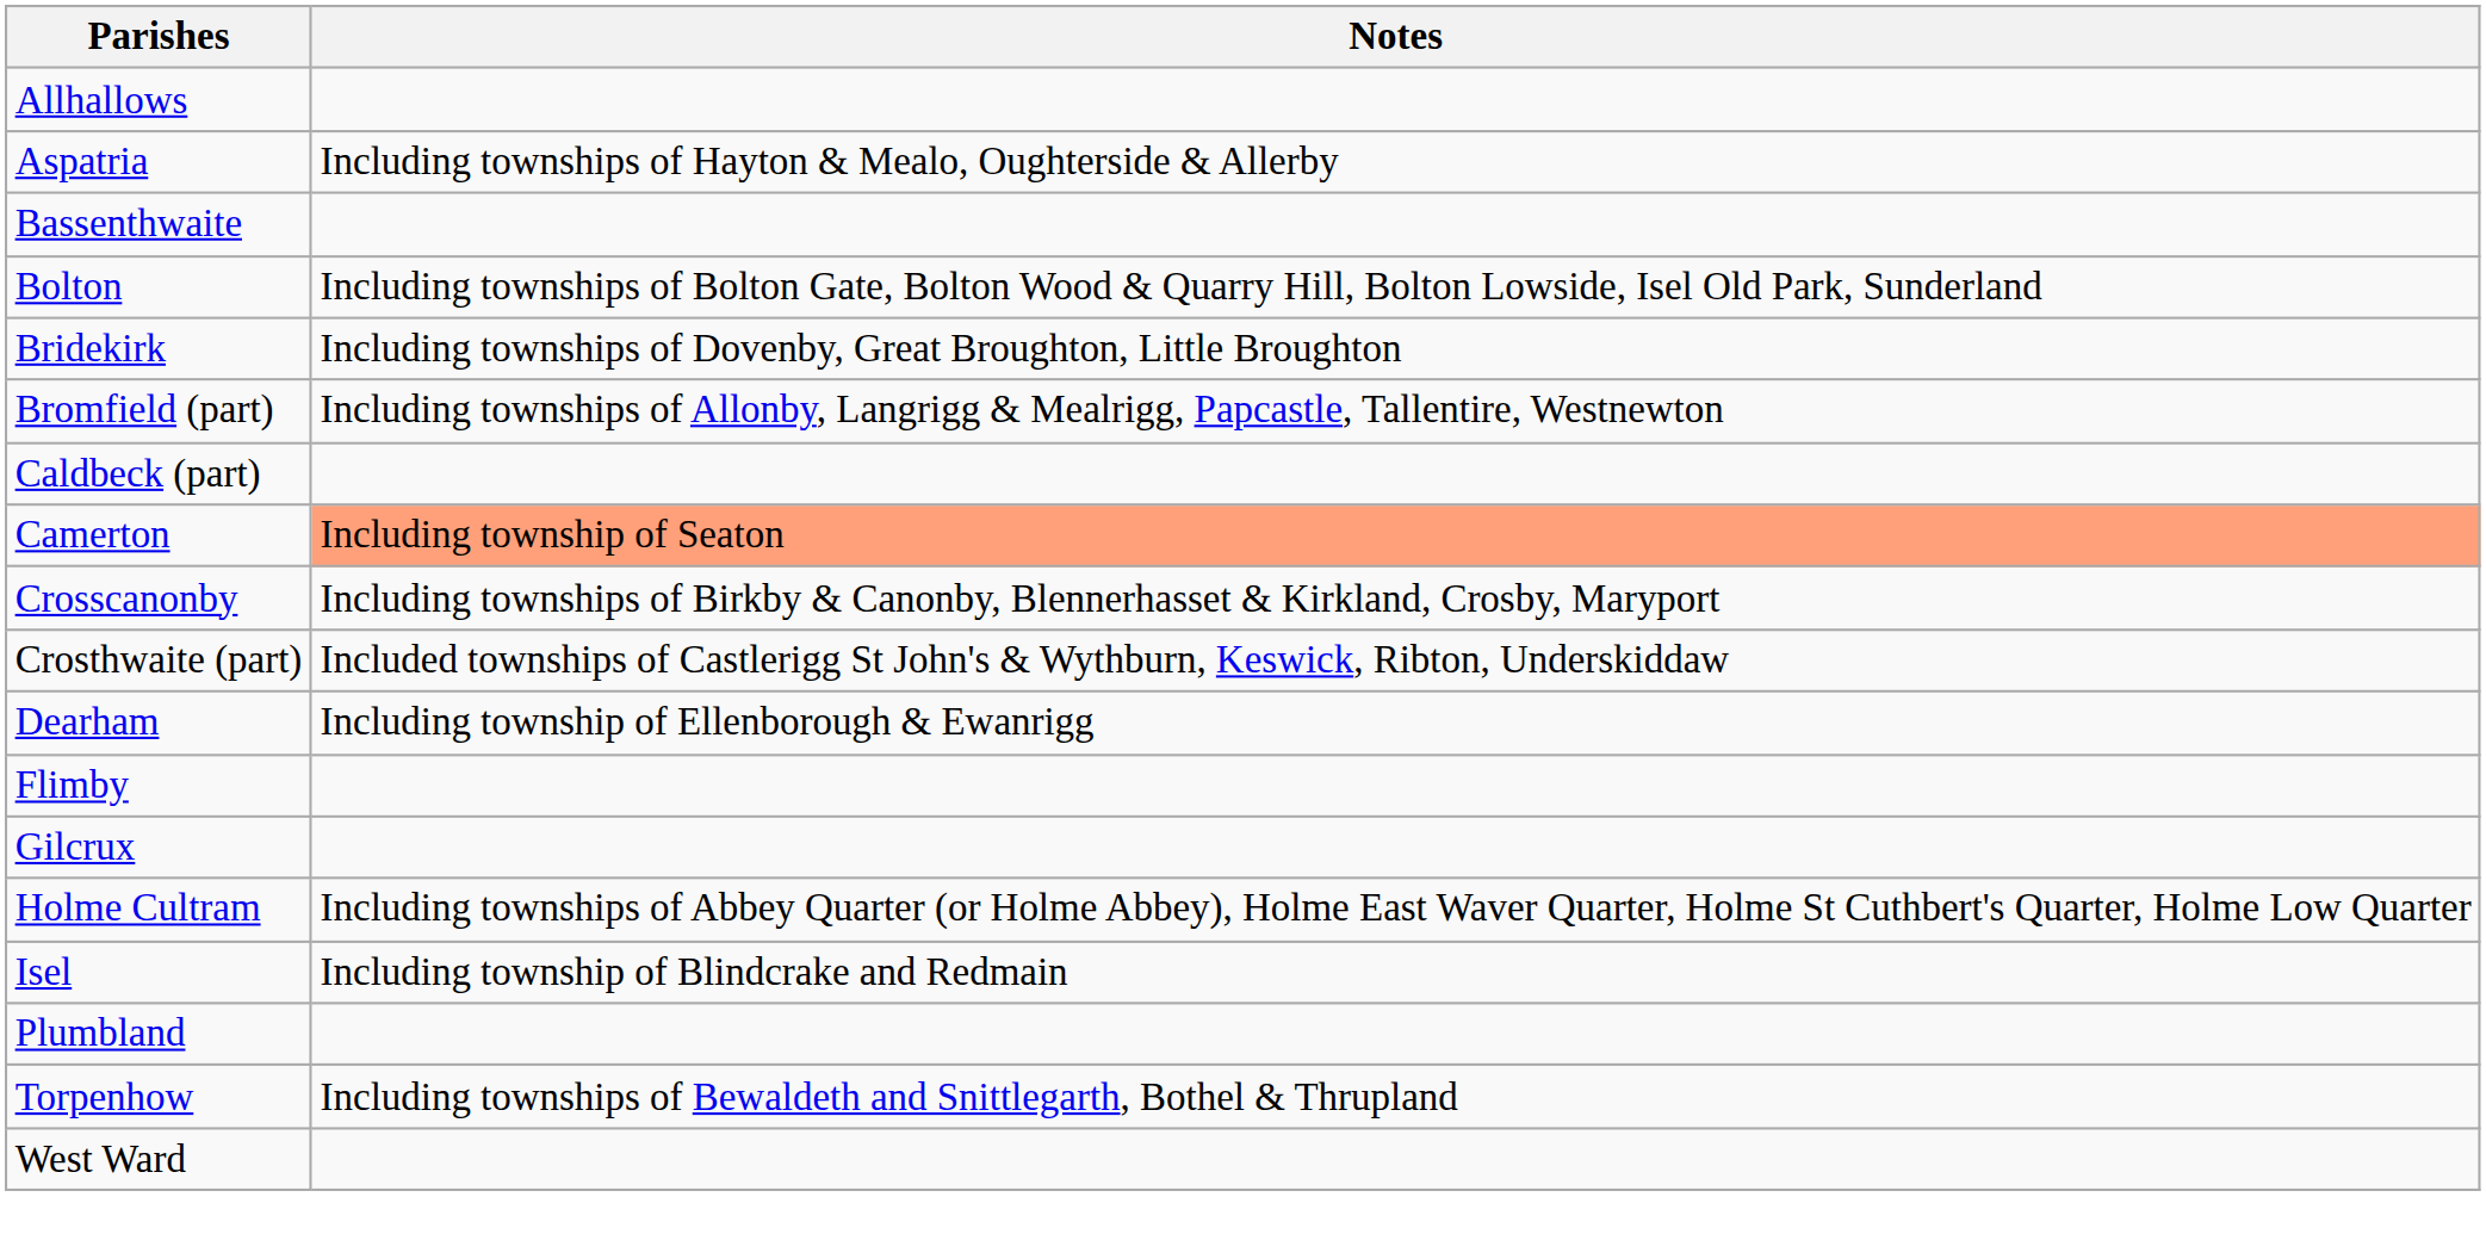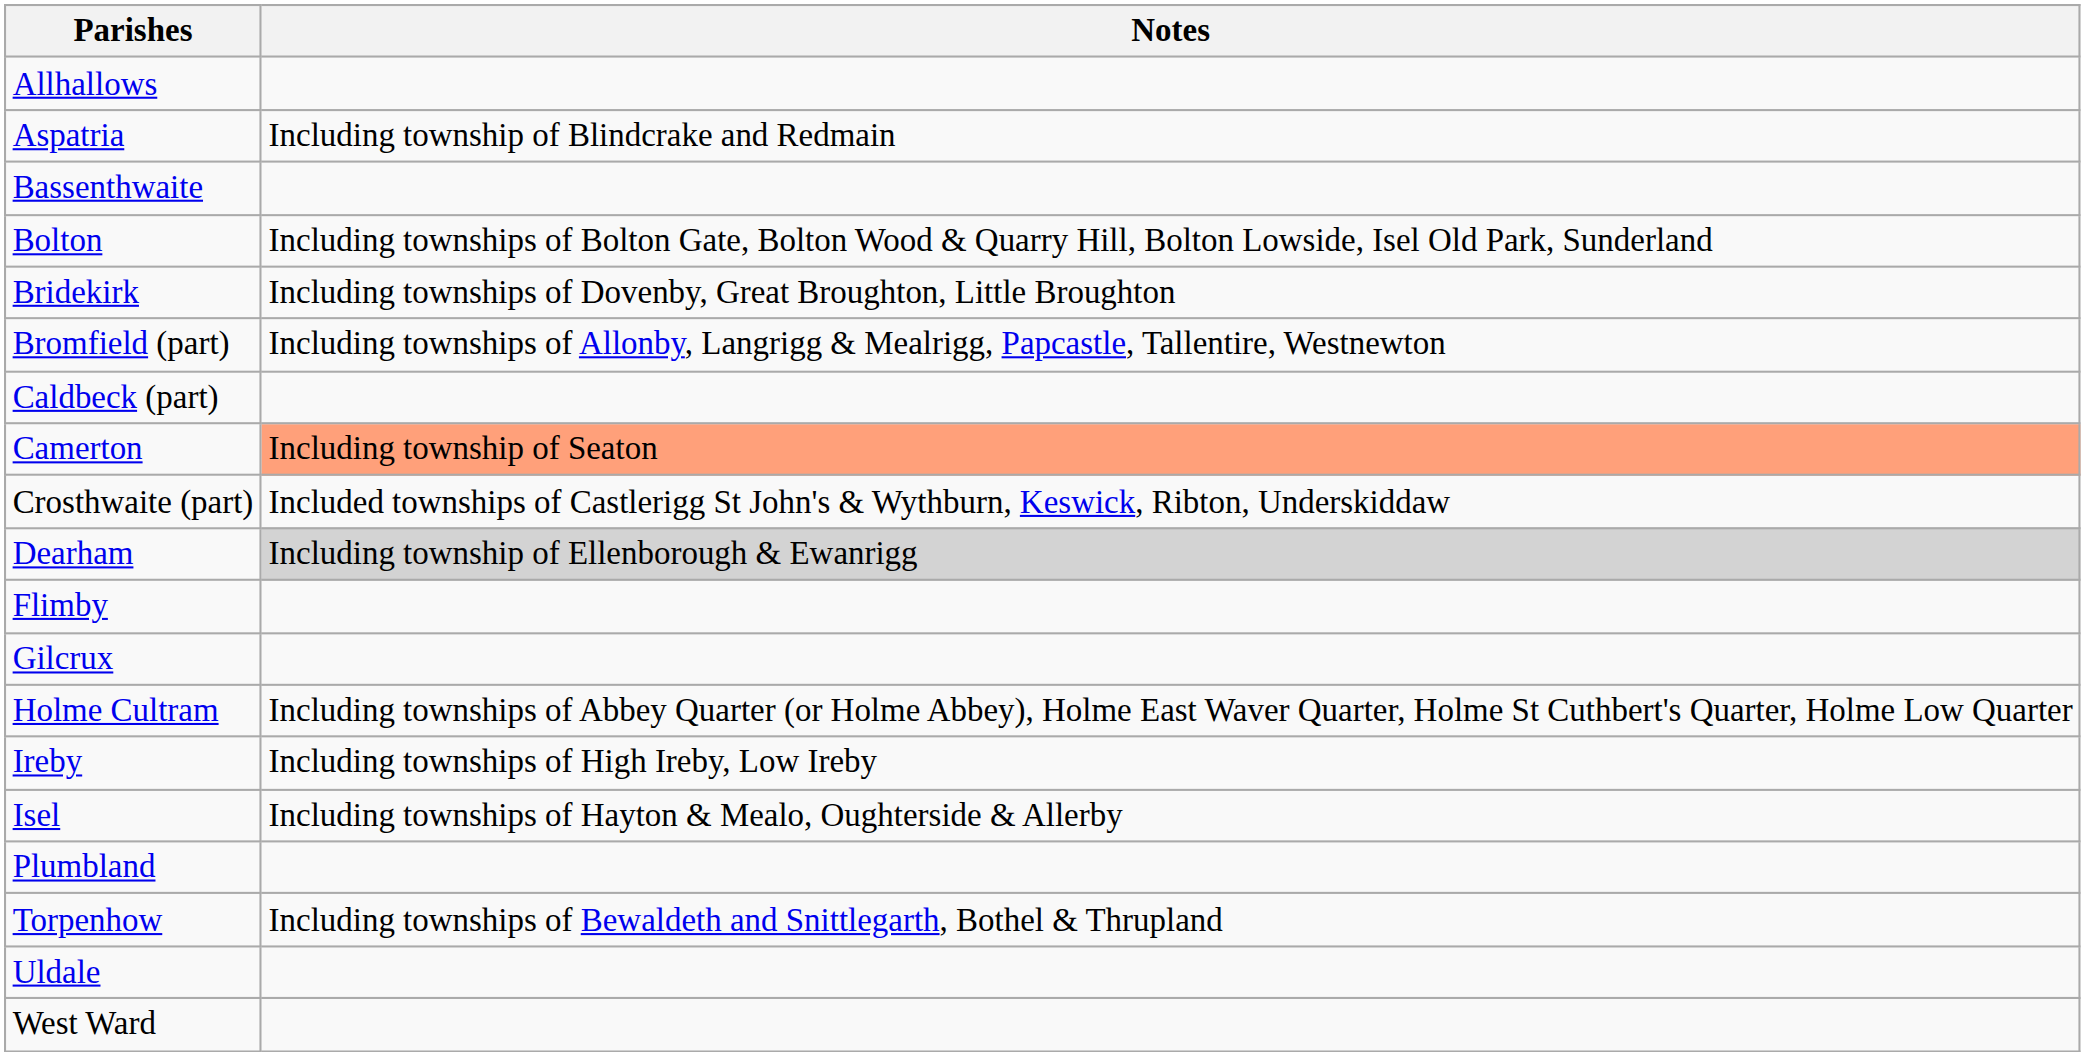 <table class="wikitable">
 <tr>
 <th>Parishes</th>
 <th>Notes</th>
 </tr>
 <tr>
 <td><a href='#'>Allhallows</a></td>
 <td></td>
 </tr>
 <tr>
 <td><a href='#'>Aspatria</a></td>
-<td>Including townships of Hayton & Mealo, Oughterside & Allerby</td>
+<td>Including township of Blindcrake and Redmain</td>
 </tr>
 <tr>
 <td><a href='#'>Bassenthwaite</a></td>
 <td></td>
 </tr>
 <tr>
 <td><a href='#'>Bolton</a></td>
 <td>Including townships of Bolton Gate, Bolton Wood & Quarry Hill, Bolton Lowside, Isel Old Park, Sunderland</td>
 </tr>
 <tr>
 <td><a href='#'>Bridekirk</a></td>
 <td>Including townships of Dovenby, Great Broughton, Little Broughton</td>
 </tr>
 <tr>
 <td><a href='#'>Bromfield</a> (part)</td>
 <td>Including townships of <a href='#'>Allonby</a>, Langrigg & Mealrigg, <a href='#'>Papcastle</a>, Tallentire, Westnewton</td>
 </tr>
 <tr>
 <td><a href='#'>Caldbeck</a> (part)</td>
 <td></td>
 </tr>
 <tr>
 <td><a href='#'>Camerton</a></td>
 <td style="background: lightsalmon;">Including township of Seaton</td>
 </tr>
 <tr>
-<td><a href='#'>Crosscanonby</a></td>
-<td>Including townships of Birkby & Canonby, Blennerhasset & Kirkland, Crosby, Maryport</td>
-</tr>
-<tr>
 <td>Crosthwaite (part)</td>
 <td>Included townships of Castlerigg St John's & Wythburn, <a href='#'>Keswick</a>, Ribton, Underskiddaw</td>
 </tr>
 <tr>
 <td><a href='#'>Dearham</a></td>
-<td>Including township of Ellenborough & Ewanrigg</td>
+<td style="background: lightgrey;">Including township of Ellenborough & Ewanrigg</td>
 </tr>
 <tr>
 <td><a href='#'>Flimby</a></td>
 <td></td>
 </tr>
 <tr>
 <td><a href='#'>Gilcrux</a></td>
 <td></td>
 </tr>
 <tr>
 <td><a href='#'>Holme Cultram</a></td>
 <td>Including townships of Abbey Quarter (or Holme Abbey), Holme East Waver Quarter, Holme St Cuthbert's Quarter, Holme Low Quarter</td>
 </tr>
 <tr>
+<td><a href='#'>Ireby</a></td>
+<td>Including townships of High Ireby, Low Ireby</td>
+</tr>
+<tr>
 <td><a href='#'>Isel</a></td>
-<td>Including township of Blindcrake and Redmain</td>
+<td>Including townships of Hayton & Mealo, Oughterside & Allerby</td>
 </tr>
 <tr>
 <td><a href='#'>Plumbland</a></td>
 <td></td>
 </tr>
 <tr>
 <td><a href='#'>Torpenhow</a></td>
 <td>Including townships of <a href='#'>Bewaldeth and Snittlegarth</a>, Bothel & Thrupland</td>
 </tr>
 <tr>
+<td><a href='#'>Uldale</a></td>
+<td></td>
+</tr>
+<tr>
 <td>West Ward</td>
 <td></td>
 </tr>
 </table>
